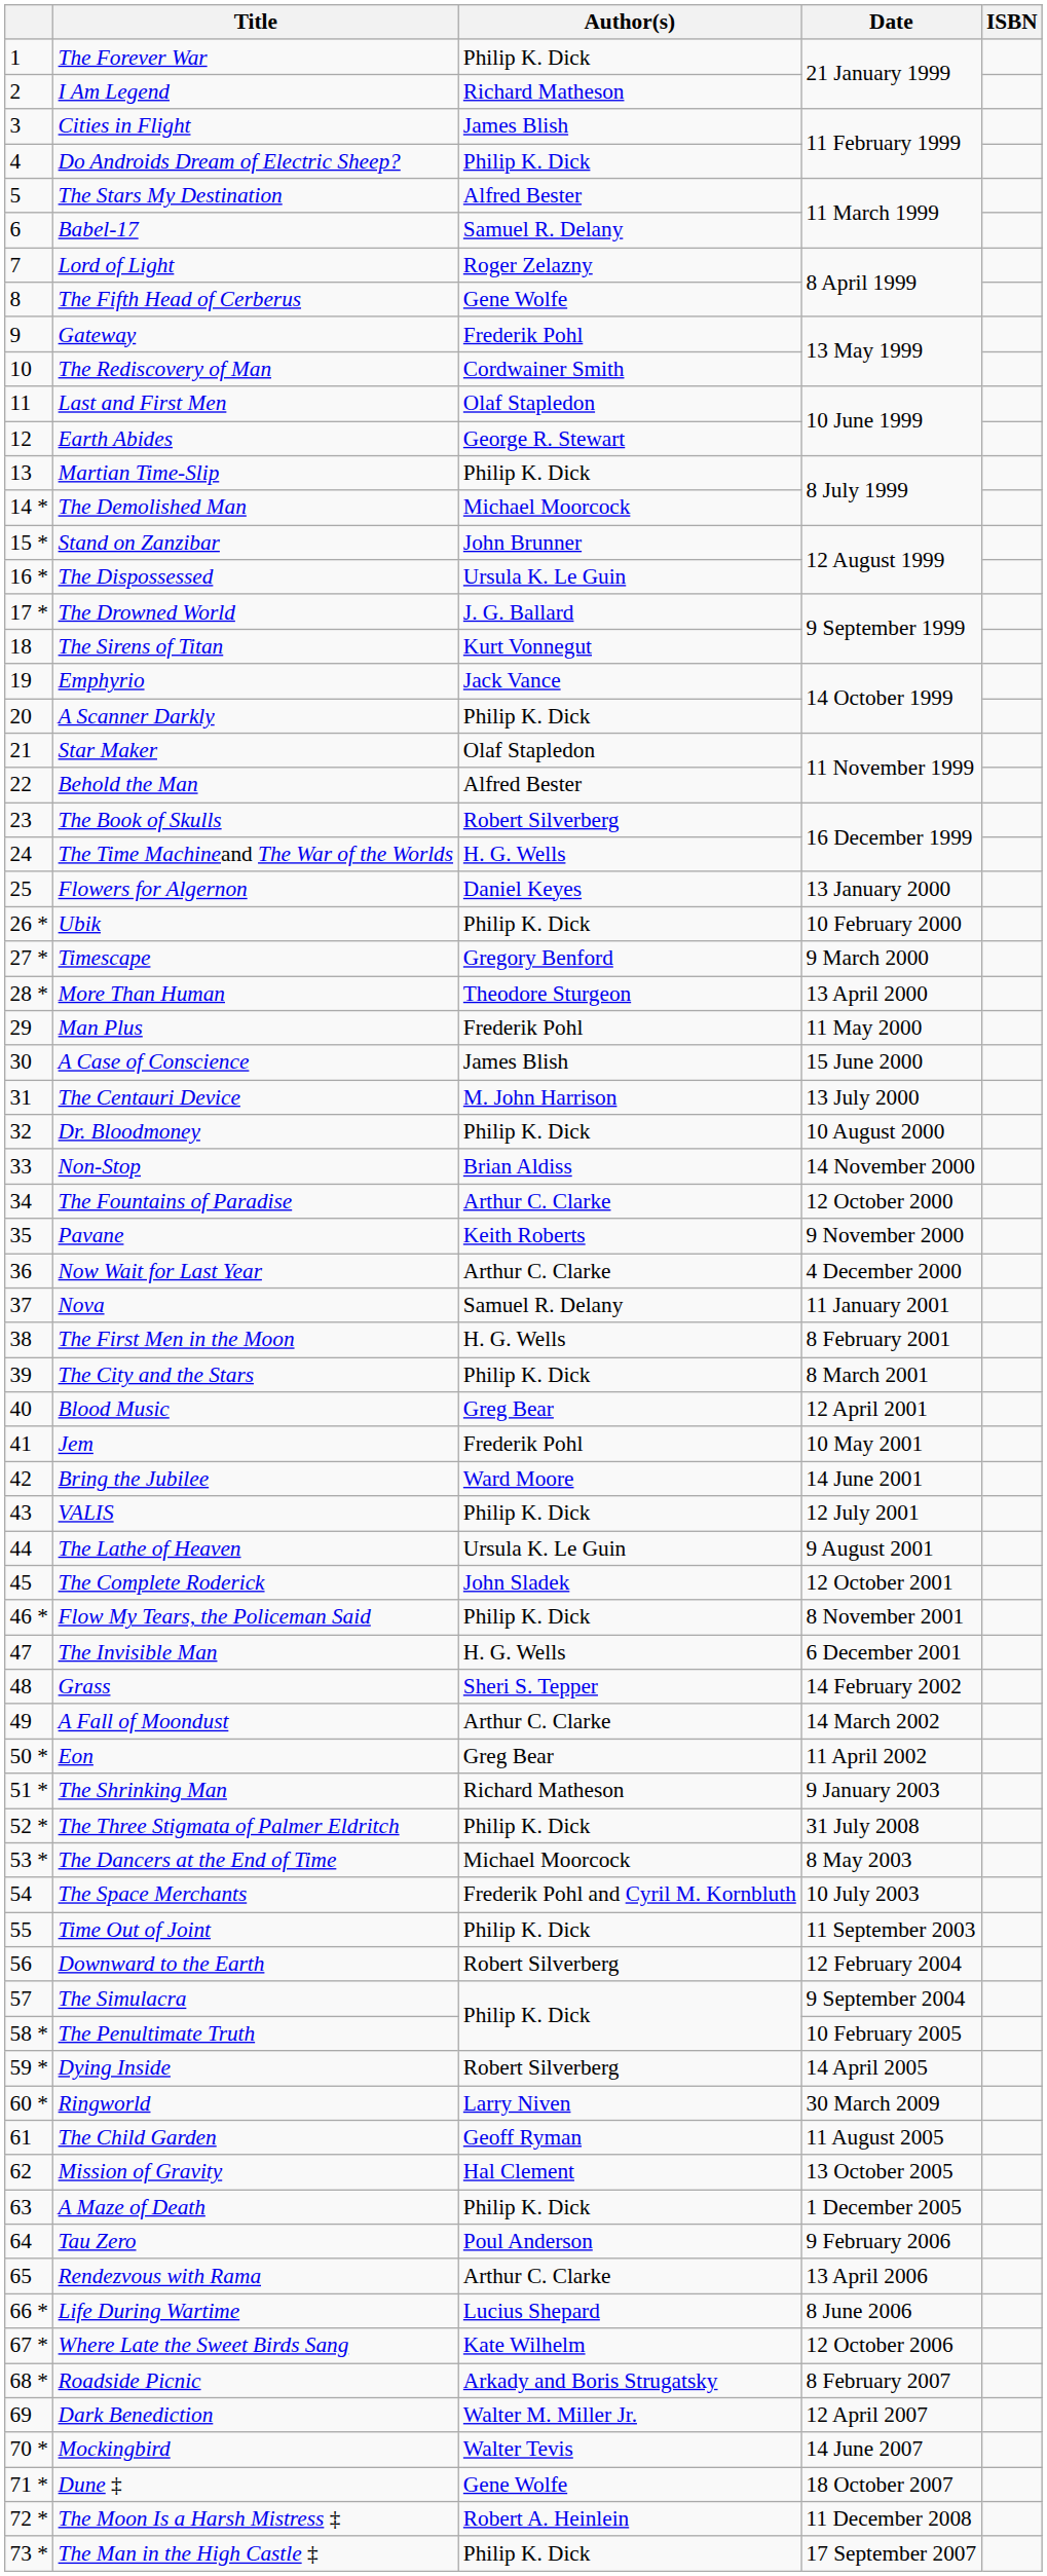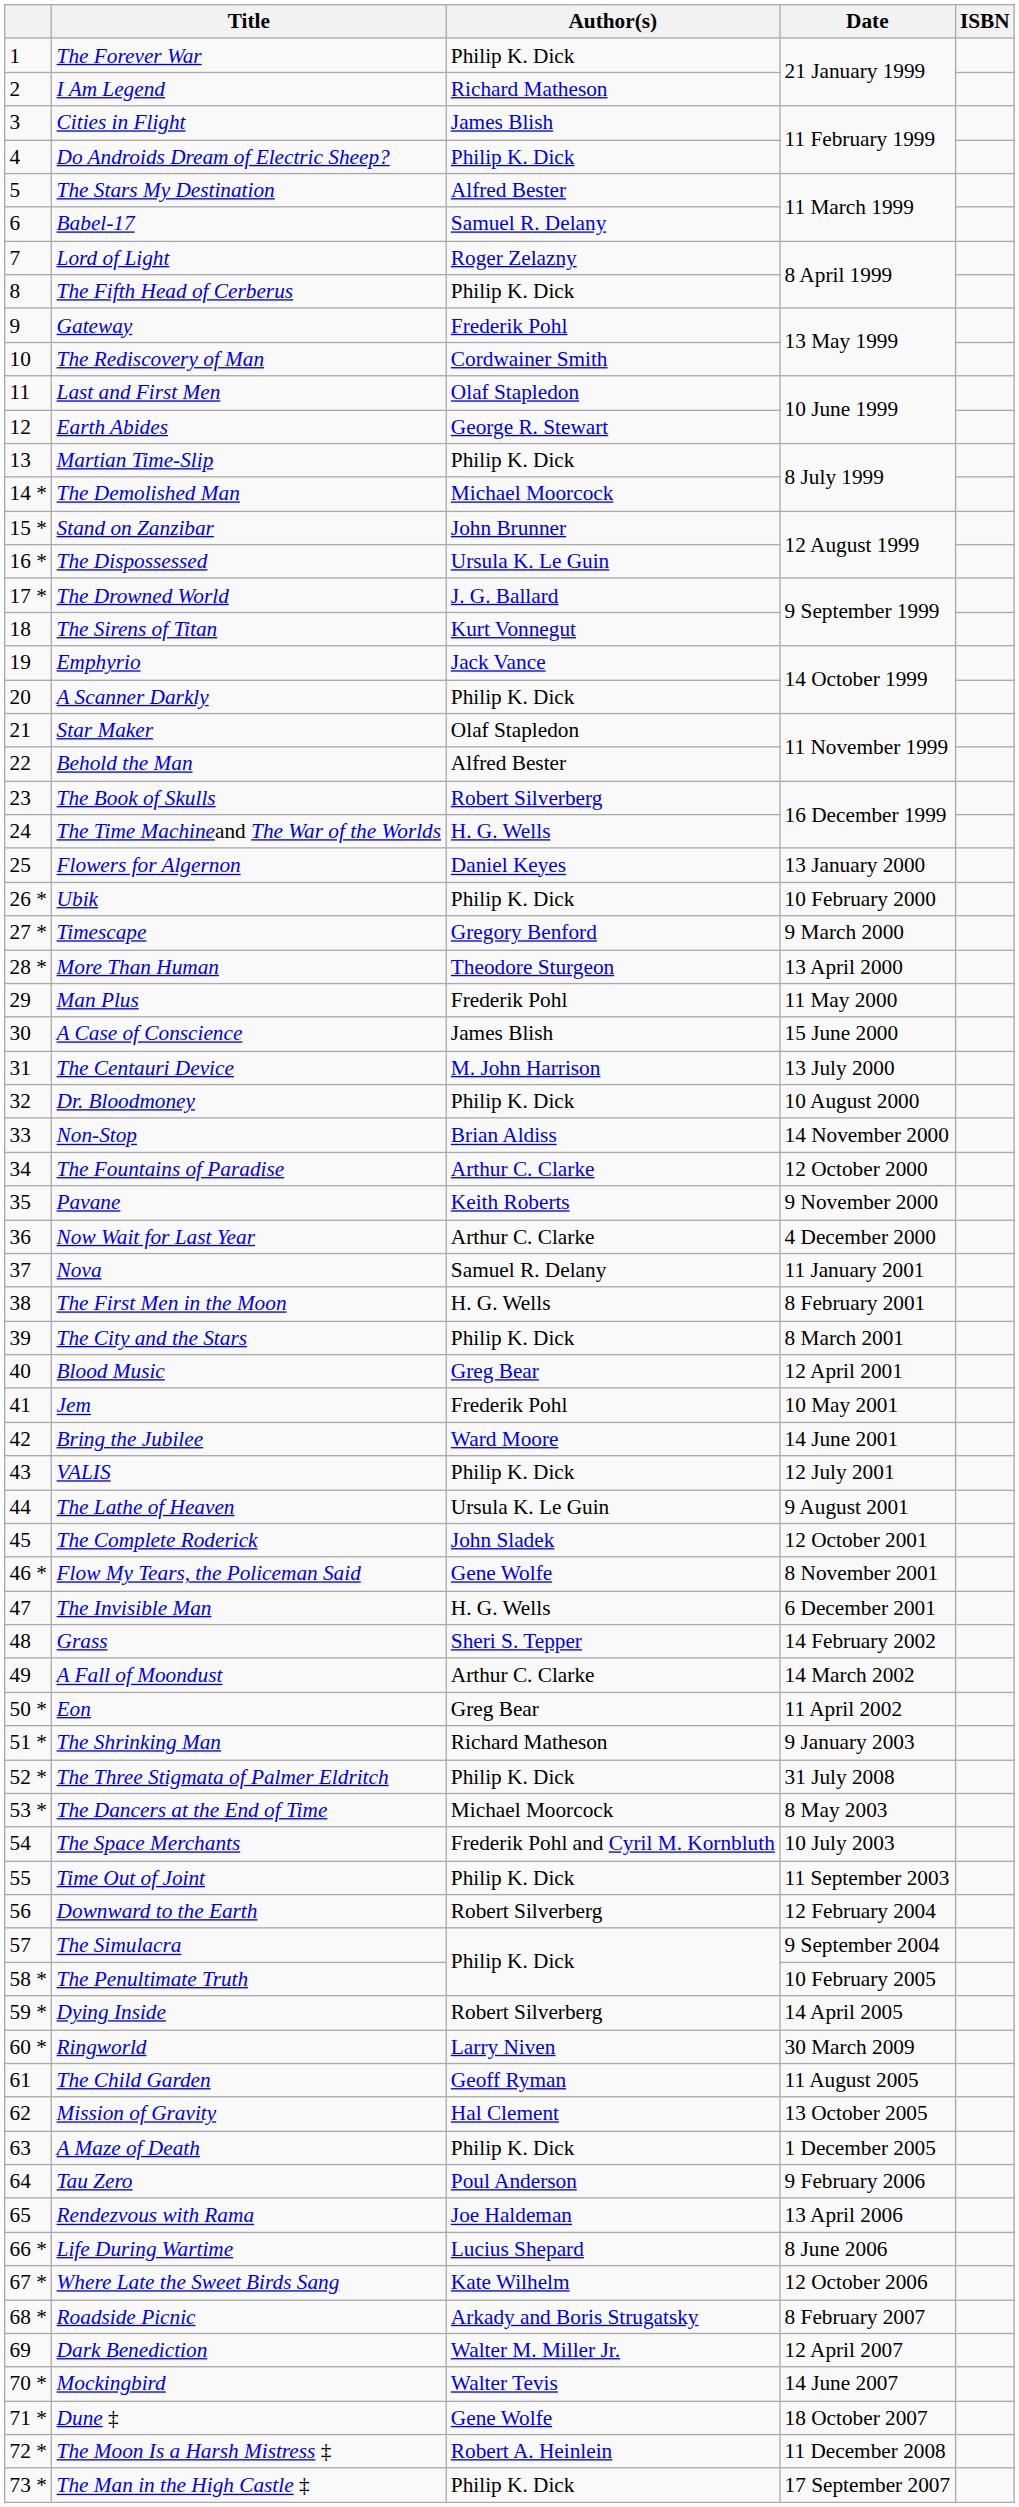 <table class="wikitable nowraplinks">
 <tr>
 <th></th>
 <th>Title</th>
 <th>Author(s)</th>
 <th>Date</th>
 <th>ISBN</th>
 </tr>
 <tr>
 <td>1</td>
 <td><em><a href='#'>The Forever War</a></em></td>
 <td>Philip K. Dick</td>
 <td rowspan="2">21 January 1999</td>
 <td></td>
 </tr>
 <tr>
 <td>2</td>
 <td><em><a href='#'>I Am Legend</a></em></td>
 <td><a href='#'>Richard Matheson</a></td>
 <td></td>
 </tr>
 <tr>
 <td>3</td>
 <td><em><a href='#'>Cities in Flight</a></em></td>
 <td><a href='#'>James Blish</a></td>
 <td rowspan="2">11 February 1999</td>
 <td></td>
 </tr>
 <tr>
 <td>4</td>
 <td><em><a href='#'>Do Androids Dream of Electric Sheep?</a></em></td>
 <td><a href='#'>Philip K. Dick</a></td>
 <td></td>
 </tr>
 <tr>
 <td>5</td>
 <td><em><a href='#'>The Stars My Destination</a></em></td>
 <td><a href='#'>Alfred Bester</a></td>
 <td rowspan="2">11 March 1999</td>
 <td></td>
 </tr>
 <tr>
 <td>6</td>
 <td><em><a href='#'>Babel-17</a></em></td>
 <td><a href='#'>Samuel R. Delany</a></td>
 <td></td>
 </tr>
 <tr>
 <td>7</td>
 <td><em><a href='#'>Lord of Light</a></em></td>
 <td><a href='#'>Roger Zelazny</a></td>
 <td rowspan="2">8 April 1999</td>
 <td></td>
 </tr>
 <tr>
 <td>8</td>
 <td><em><a href='#'>The Fifth Head of Cerberus</a></em></td>
-<td><a href='#'>Gene Wolfe</a></td>
+<td>Philip K. Dick</td>
 <td></td>
 </tr>
 <tr>
 <td>9</td>
 <td><em><a href='#'>Gateway</a></em></td>
 <td><a href='#'>Frederik Pohl</a></td>
 <td rowspan="2">13 May 1999</td>
 <td></td>
 </tr>
 <tr>
 <td>10</td>
 <td><em><a href='#'>The Rediscovery of Man</a></em></td>
 <td><a href='#'>Cordwainer Smith</a></td>
 <td></td>
 </tr>
 <tr>
 <td>11</td>
 <td><em><a href='#'>Last and First Men</a></em></td>
 <td><a href='#'>Olaf Stapledon</a></td>
 <td rowspan="2">10 June 1999</td>
 <td></td>
 </tr>
 <tr>
 <td>12</td>
 <td><em><a href='#'>Earth Abides</a></em></td>
 <td><a href='#'>George R. Stewart</a></td>
 <td></td>
 </tr>
 <tr>
 <td>13</td>
 <td><em><a href='#'>Martian Time-Slip</a></em></td>
 <td>Philip K. Dick</td>
 <td rowspan="2">8 July 1999</td>
 <td></td>
 </tr>
 <tr>
 <td>14 *</td>
 <td><em><a href='#'>The Demolished Man</a></em></td>
 <td><a href='#'>Michael Moorcock</a></td>
 <td></td>
 </tr>
 <tr>
 <td>15 *</td>
 <td><em><a href='#'>Stand on Zanzibar</a></em></td>
 <td><a href='#'>John Brunner</a></td>
 <td rowspan="2">12 August 1999</td>
 <td></td>
 </tr>
 <tr>
 <td>16 *</td>
 <td><em><a href='#'>The Dispossessed</a></em></td>
 <td><a href='#'>Ursula K. Le Guin</a></td>
 <td></td>
 </tr>
 <tr>
 <td>17 *</td>
 <td><em><a href='#'>The Drowned World</a></em></td>
 <td><a href='#'>J. G. Ballard</a></td>
 <td rowspan="2">9 September 1999</td>
 <td></td>
 </tr>
 <tr>
 <td>18</td>
 <td><em><a href='#'>The Sirens of Titan</a></em></td>
 <td><a href='#'>Kurt Vonnegut</a></td>
 <td></td>
 </tr>
 <tr>
 <td>19</td>
 <td><em><a href='#'>Emphyrio</a></em></td>
 <td><a href='#'>Jack Vance</a></td>
 <td rowspan="2">14 October 1999</td>
 <td></td>
 </tr>
 <tr>
 <td>20</td>
 <td><em><a href='#'>A Scanner Darkly</a></em></td>
 <td>Philip K. Dick</td>
 <td></td>
 </tr>
 <tr>
 <td>21</td>
 <td><em><a href='#'>Star Maker</a></em></td>
 <td>Olaf Stapledon</td>
 <td rowspan="2">11 November 1999</td>
 <td></td>
 </tr>
 <tr>
 <td>22</td>
 <td><em><a href='#'>Behold the Man</a></em></td>
 <td>Alfred Bester</td>
 <td></td>
 </tr>
 <tr>
 <td>23</td>
 <td><em><a href='#'>The Book of Skulls</a></em></td>
 <td><a href='#'>Robert Silverberg</a></td>
 <td rowspan="2">16 December 1999</td>
 <td></td>
 </tr>
 <tr>
 <td>24</td>
 <td><em><a href='#'>The Time Machine</a></em>and <em><a href='#'>The War of the Worlds</a></em></td>
 <td><a href='#'>H. G. Wells</a></td>
 <td></td>
 </tr>
 <tr>
 <td>25</td>
 <td><em><a href='#'>Flowers for Algernon</a></em></td>
 <td><a href='#'>Daniel Keyes</a></td>
 <td>13 January 2000</td>
 <td></td>
 </tr>
 <tr>
 <td>26 *</td>
 <td><em><a href='#'>Ubik</a></em></td>
 <td>Philip K. Dick</td>
 <td>10 February 2000</td>
 <td></td>
 </tr>
 <tr>
 <td>27 *</td>
 <td><em><a href='#'>Timescape</a></em></td>
 <td><a href='#'>Gregory Benford</a></td>
 <td>9 March 2000</td>
 <td></td>
 </tr>
 <tr>
 <td>28 *</td>
 <td><em><a href='#'>More Than Human</a></em></td>
 <td><a href='#'>Theodore Sturgeon</a></td>
 <td>13 April 2000</td>
 <td></td>
 </tr>
 <tr>
 <td>29</td>
 <td><em><a href='#'>Man Plus</a></em></td>
 <td>Frederik Pohl</td>
 <td>11 May 2000</td>
 <td></td>
 </tr>
 <tr>
 <td>30</td>
 <td><em><a href='#'>A Case of Conscience</a></em></td>
 <td>James Blish</td>
 <td>15 June 2000</td>
 <td></td>
 </tr>
 <tr>
 <td>31</td>
 <td><em><a href='#'>The Centauri Device</a></em></td>
 <td><a href='#'>M. John Harrison</a></td>
 <td>13 July 2000</td>
 <td></td>
 </tr>
 <tr>
 <td>32</td>
 <td><em><a href='#'>Dr. Bloodmoney</a></em></td>
 <td>Philip K. Dick</td>
 <td>10 August 2000</td>
 <td></td>
 </tr>
 <tr>
 <td>33</td>
 <td><em><a href='#'>Non-Stop</a></em></td>
 <td><a href='#'>Brian Aldiss</a></td>
 <td>14 November 2000</td>
 <td></td>
 </tr>
 <tr>
 <td>34</td>
 <td><em><a href='#'>The Fountains of Paradise</a></em></td>
 <td><a href='#'>Arthur C. Clarke</a></td>
 <td>12 October 2000</td>
 <td></td>
 </tr>
 <tr>
 <td>35</td>
 <td><em><a href='#'>Pavane</a></em></td>
 <td><a href='#'>Keith Roberts</a></td>
 <td>9 November 2000</td>
 <td></td>
 </tr>
 <tr>
 <td>36</td>
 <td><em><a href='#'>Now Wait for Last Year</a></em></td>
 <td>Arthur C. Clarke</td>
 <td>4 December 2000</td>
 <td></td>
 </tr>
 <tr>
 <td>37</td>
 <td><em><a href='#'>Nova</a></em></td>
 <td>Samuel R. Delany</td>
 <td>11 January 2001</td>
 <td></td>
 </tr>
 <tr>
 <td>38</td>
 <td><em><a href='#'>The First Men in the Moon</a></em></td>
 <td>H. G. Wells</td>
 <td>8 February 2001</td>
 <td></td>
 </tr>
 <tr>
 <td>39</td>
 <td><em><a href='#'>The City and the Stars</a></em></td>
 <td>Philip K. Dick</td>
 <td>8 March 2001</td>
 <td></td>
 </tr>
 <tr>
 <td>40</td>
 <td><em><a href='#'>Blood Music</a></em></td>
 <td><a href='#'>Greg Bear</a></td>
 <td>12 April 2001</td>
 <td></td>
 </tr>
 <tr>
 <td>41</td>
 <td><em><a href='#'>Jem</a></em></td>
 <td>Frederik Pohl</td>
 <td>10 May 2001</td>
 <td></td>
 </tr>
 <tr>
 <td>42</td>
 <td><em><a href='#'>Bring the Jubilee</a></em></td>
 <td><a href='#'>Ward Moore</a></td>
 <td>14 June 2001</td>
 <td></td>
 </tr>
 <tr>
 <td>43</td>
 <td><em><a href='#'>VALIS</a></em></td>
 <td>Philip K. Dick</td>
 <td>12 July 2001</td>
 <td></td>
 </tr>
 <tr>
 <td>44</td>
 <td><em><a href='#'>The Lathe of Heaven</a></em></td>
 <td>Ursula K. Le Guin</td>
 <td>9 August 2001</td>
 <td></td>
 </tr>
 <tr>
 <td>45</td>
 <td><em><a href='#'>The Complete Roderick</a></em></td>
 <td><a href='#'>John Sladek</a></td>
 <td>12 October 2001</td>
 <td></td>
 </tr>
 <tr>
 <td>46 *</td>
 <td><em><a href='#'>Flow My Tears, the Policeman Said</a></em></td>
-<td>Philip K. Dick</td>
+<td><a href='#'>Gene Wolfe</a></td>
 <td>8 November 2001</td>
 <td></td>
 </tr>
 <tr>
 <td>47</td>
 <td><em><a href='#'>The Invisible Man</a></em></td>
 <td>H. G. Wells</td>
 <td>6 December 2001</td>
 <td></td>
 </tr>
 <tr>
 <td>48</td>
 <td><em><a href='#'>Grass</a></em></td>
 <td><a href='#'>Sheri S. Tepper</a></td>
 <td>14 February 2002</td>
 <td></td>
 </tr>
 <tr>
 <td>49</td>
 <td><em><a href='#'>A Fall of Moondust</a></em></td>
 <td>Arthur C. Clarke</td>
 <td>14 March 2002</td>
 <td></td>
 </tr>
 <tr>
 <td>50 *</td>
 <td><em><a href='#'>Eon</a></em></td>
 <td>Greg Bear</td>
 <td>11 April 2002</td>
 <td></td>
 </tr>
 <tr>
 <td>51 *</td>
 <td><em><a href='#'>The Shrinking Man</a></em></td>
 <td>Richard Matheson</td>
 <td>9 January 2003</td>
 <td></td>
 </tr>
 <tr>
 <td>52 *</td>
 <td><em><a href='#'>The Three Stigmata of Palmer Eldritch</a></em></td>
 <td>Philip K. Dick</td>
 <td>31 July 2008</td>
 <td></td>
 </tr>
 <tr>
 <td>53 *</td>
 <td><em><a href='#'>The Dancers at the End of Time</a></em></td>
 <td>Michael Moorcock</td>
 <td>8 May 2003</td>
 <td></td>
 </tr>
 <tr>
 <td>54</td>
 <td><em><a href='#'>The Space Merchants</a></em></td>
 <td>Frederik Pohl and <a href='#'>Cyril M. Kornbluth</a></td>
 <td>10 July 2003</td>
 <td></td>
 </tr>
 <tr>
 <td>55</td>
 <td><em><a href='#'>Time Out of Joint</a></em></td>
 <td>Philip K. Dick</td>
 <td>11 September 2003</td>
 <td></td>
 </tr>
 <tr>
 <td>56</td>
 <td><em><a href='#'>Downward to the Earth</a></em></td>
 <td>Robert Silverberg</td>
 <td>12 February 2004</td>
 <td></td>
 </tr>
 <tr>
 <td>57</td>
 <td><em><a href='#'>The Simulacra</a></em></td>
 <td rowspan="2">Philip K. Dick</td>
 <td>9 September 2004</td>
 <td></td>
 </tr>
 <tr>
 <td>58 *</td>
 <td><em><a href='#'>The Penultimate Truth</a></em></td>
 <td>10 February 2005</td>
 <td></td>
 </tr>
 <tr>
 <td>59 *</td>
 <td><em><a href='#'>Dying Inside</a></em></td>
 <td>Robert Silverberg</td>
 <td>14 April 2005</td>
 <td></td>
 </tr>
 <tr>
 <td>60 *</td>
 <td><em><a href='#'>Ringworld</a></em></td>
 <td><a href='#'>Larry Niven</a></td>
 <td>30 March 2009</td>
 <td></td>
 </tr>
 <tr>
 <td>61</td>
 <td><em><a href='#'>The Child Garden</a></em></td>
 <td><a href='#'>Geoff Ryman</a></td>
 <td>11 August 2005</td>
 <td></td>
 </tr>
 <tr>
 <td>62</td>
 <td><em><a href='#'>Mission of Gravity</a></em></td>
 <td><a href='#'>Hal Clement</a></td>
 <td>13 October 2005</td>
 <td></td>
 </tr>
 <tr>
 <td>63</td>
 <td><em><a href='#'>A Maze of Death</a></em></td>
 <td>Philip K. Dick</td>
 <td>1 December 2005</td>
 <td></td>
 </tr>
 <tr>
 <td>64</td>
 <td><em><a href='#'>Tau Zero</a></em></td>
 <td><a href='#'>Poul Anderson</a></td>
 <td>9 February 2006</td>
 <td></td>
 </tr>
 <tr>
 <td>65</td>
 <td><em><a href='#'>Rendezvous with Rama</a></em></td>
-<td>Arthur C. Clarke</td>
+<td><a href='#'>Joe Haldeman</a></td>
 <td>13 April 2006</td>
 <td></td>
 </tr>
 <tr>
 <td>66 *</td>
 <td><em><a href='#'>Life During Wartime</a></em></td>
 <td><a href='#'>Lucius Shepard</a></td>
 <td>8 June 2006</td>
 <td></td>
 </tr>
 <tr>
 <td>67 *</td>
 <td><em><a href='#'>Where Late the Sweet Birds Sang</a></em></td>
 <td><a href='#'>Kate Wilhelm</a></td>
 <td>12 October 2006</td>
 <td></td>
 </tr>
 <tr>
 <td>68 *</td>
 <td><em><a href='#'>Roadside Picnic</a></em></td>
 <td><a href='#'>Arkady and Boris Strugatsky</a></td>
 <td>8 February 2007</td>
 <td></td>
 </tr>
 <tr>
 <td>69</td>
 <td><em><a href='#'>Dark Benediction</a></em></td>
 <td><a href='#'>Walter M. Miller Jr.</a></td>
 <td>12 April 2007</td>
 <td></td>
 </tr>
 <tr>
 <td>70 *</td>
 <td><em><a href='#'>Mockingbird</a></em></td>
 <td><a href='#'>Walter Tevis</a></td>
 <td>14 June 2007</td>
 <td></td>
 </tr>
 <tr>
 <td>71 *</td>
 <td><em><a href='#'>Dune</a></em> ‡</td>
 <td><a href='#'>Gene Wolfe</a></td>
 <td>18 October 2007</td>
 <td></td>
 </tr>
 <tr>
 <td>72 *</td>
 <td><em><a href='#'>The Moon Is a Harsh Mistress</a></em> ‡</td>
 <td><a href='#'>Robert A. Heinlein</a></td>
 <td>11 December 2008</td>
 <td></td>
 </tr>
 <tr>
 <td>73 *</td>
 <td><em><a href='#'>The Man in the High Castle</a></em> ‡</td>
 <td>Philip K. Dick</td>
 <td>17 September 2007</td>
 <td></td>
 </tr>
 </table>
